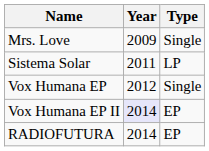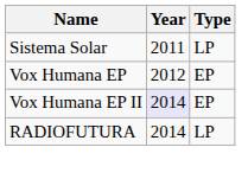 <table class="wikitable">
 <tr>
 <th>Name</th>
 <th>Year</th>
 <th>Type</th>
-</tr>
-<tr>
-<td>Mrs. Love</td>
-<td>2009</td>
-<td>Single</td>
 </tr>
 <tr>
 <td>Sistema Solar</td>
 <td>2011</td>
 <td>LP</td>
 </tr>
 <tr>
 <td>Vox Humana EP</td>
 <td>2012</td>
-<td>Single</td>
+<td>EP</td>
 </tr>
 <tr>
 <td>Vox Humana EP II</td>
 <td style="background: lavender;">2014</td>
 <td>EP</td>
 </tr>
 <tr>
 <td>RADIOFUTURA</td>
 <td>2014</td>
-<td>EP</td>
+<td>LP</td>
 </tr>
 </table>
